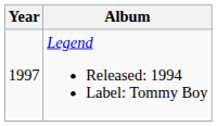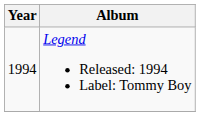 <table class="wikitable" style="text-align:center;">
 <tr>
 <th>Year</th>
 <th>Album</th>
 </tr>
 <tr>
-<td>1997</td>
+<td>1994</td>
 <td align="left"><em><a href='#'>Legend</a></em><br><ul><li>Released: 1994</li><li>Label: Tommy Boy</li></ul></td>
 </tr>
 <tr>
 </tr>
 </table>
